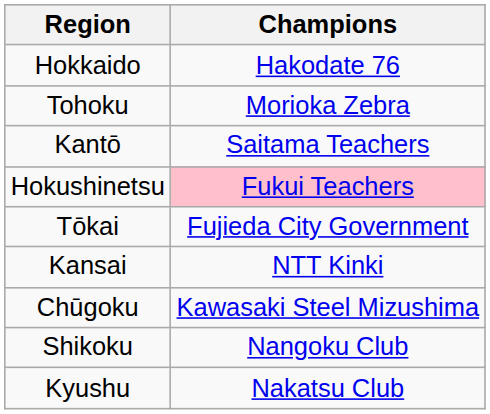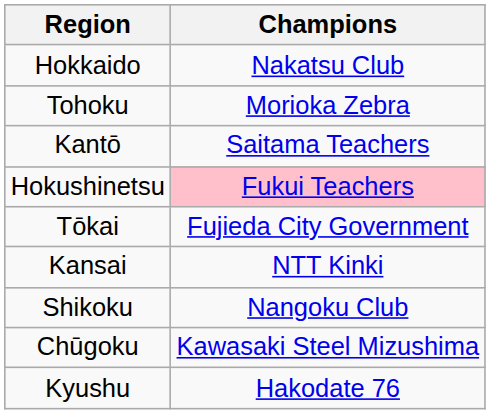 <table class="wikitable" style="text-align:center;">
 <tr>
 <th>Region</th>
 <th>Champions</th>
 </tr>
 <tr>
 <td>Hokkaido</td>
-<td><a href='#'>Hakodate 76</a></td>
+<td><a href='#'>Nakatsu Club</a></td>
 </tr>
 <tr>
 <td>Tohoku</td>
 <td><a href='#'>Morioka Zebra</a></td>
 </tr>
 <tr>
 <td>Kantō</td>
 <td><a href='#'>Saitama Teachers</a></td>
 </tr>
 <tr>
 <td>Hokushinetsu</td>
 <td style="background: pink;"><a href='#'>Fukui Teachers</a></td>
 </tr>
 <tr>
 <td>Tōkai</td>
 <td><a href='#'>Fujieda City Government</a></td>
 </tr>
 <tr>
 <td>Kansai</td>
 <td><a href='#'>NTT Kinki</a></td>
 </tr>
 <tr>
+<td>Shikoku</td>
+<td><a href='#'>Nangoku Club</a></td>
+</tr>
+<tr>
 <td>Chūgoku</td>
 <td><a href='#'>Kawasaki Steel Mizushima</a></td>
 </tr>
 <tr>
-<td>Shikoku</td>
-<td><a href='#'>Nangoku Club</a></td>
-</tr>
-<tr>
 <td>Kyushu</td>
-<td><a href='#'>Nakatsu Club</a></td>
+<td><a href='#'>Hakodate 76</a></td>
 </tr>
 </table>
